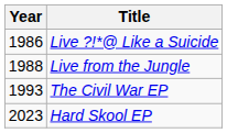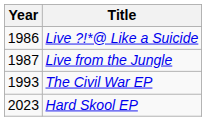 <table class="wikitable">
 <tr>
 <th>Year</th>
 <th>Title</th>
 </tr>
 <tr>
 <td>1986</td>
 <td><em><a href='#'>Live ?!*@ Like a Suicide</a></em></td>
 </tr>
 <tr>
-<td>1988</td>
+<td>1987</td>
 <td><em><a href='#'>Live from the Jungle</a></em></td>
 </tr>
 <tr>
 <td>1993</td>
 <td><em><a href='#'>The Civil War EP</a></em></td>
 </tr>
 <tr>
 <td>2023</td>
 <td><em><a href='#'>Hard Skool EP</a></em></td>
 </tr>
 </table>
